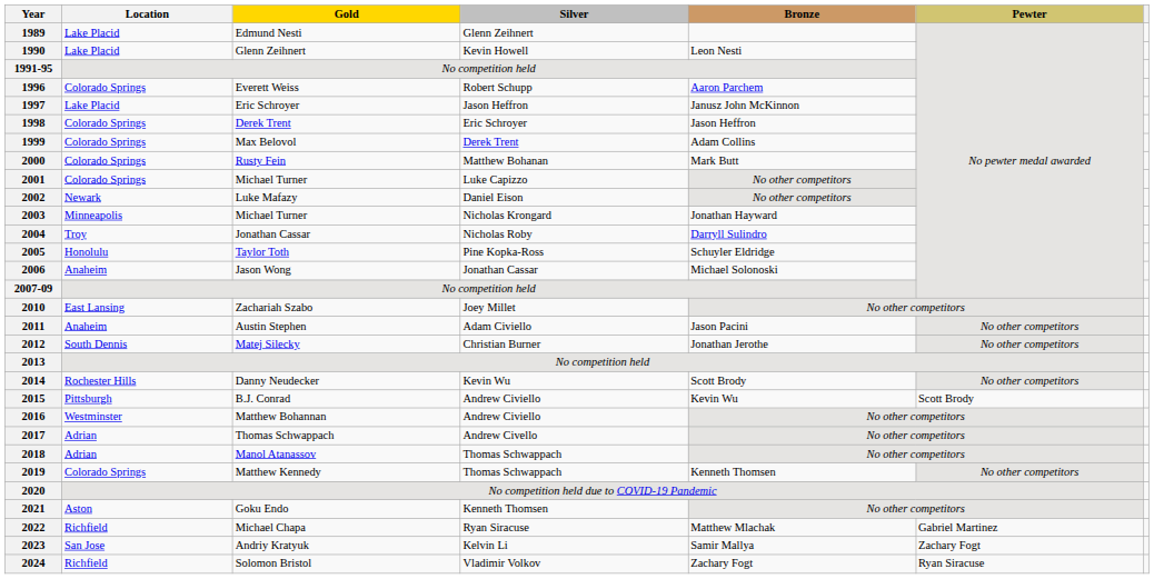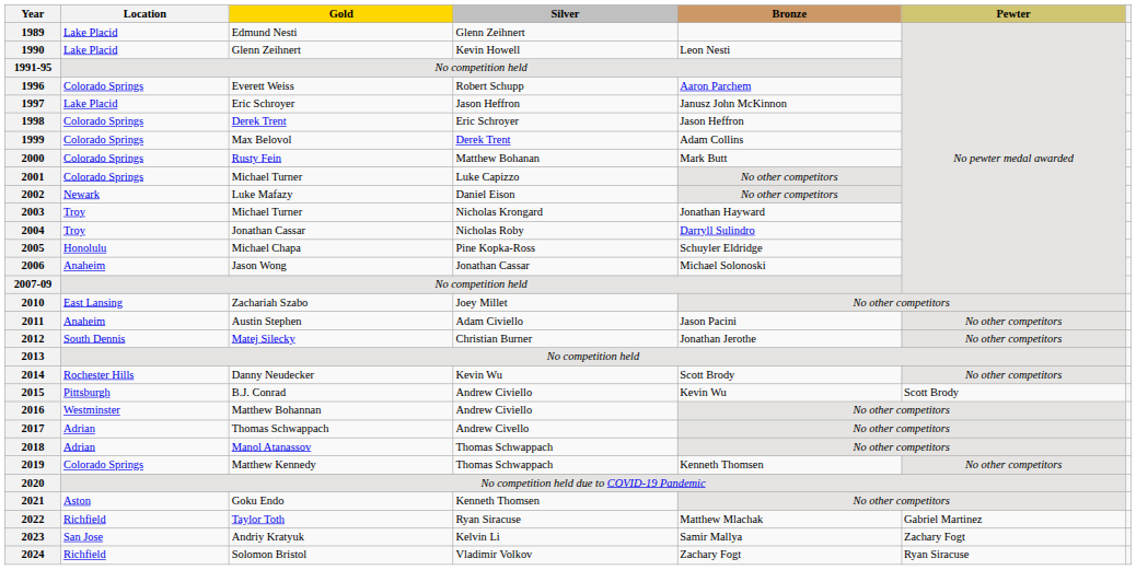 <table class="wikitable unsortable" style="text-align:left; width:100%;">
 <tr>
 <th scope="col" style="text-align:center; width:5%">Year</th>
 <th scope="col" style="text-align:center; width:15%">Location</th>
 <td scope="col" style="text-align:center; width:20%; background:gold"><strong>Gold</strong></td>
 <td scope="col" style="text-align:center; width:20%; background:silver"><strong>Silver</strong></td>
 <td scope="col" style="text-align:center; width:20%; background:#c96"><strong>Bronze</strong></td>
 <td scope="col" style="text-align:center; width:20%; background:#d1c571"><strong>Pewter</strong></td>
 <th scope="col" style="text-align:center"></th>
 </tr>
 <tr>
 <th scope="row">1989</th>
 <td><a href='#'>Lake Placid</a></td>
 <td>Edmund Nesti</td>
 <td>Glenn Zeihnert</td>
 <td></td>
 <td rowspan="15" align="center" bgcolor="e5e4e2"><em>No pewter medal awarded</em></td>
 <td></td>
 </tr>
 <tr>
 <th scope="row">1990</th>
 <td><a href='#'>Lake Placid</a></td>
 <td>Glenn Zeihnert</td>
 <td>Kevin Howell</td>
 <td>Leon Nesti</td>
 <td></td>
 </tr>
 <tr>
 <th scope="row">1991-95</th>
 <td colspan="4" align="center" bgcolor="e5e4e2"><em>No competition held</em></td>
 <td></td>
 </tr>
 <tr>
 <th scope="row">1996</th>
 <td><a href='#'>Colorado Springs</a></td>
 <td>Everett Weiss</td>
 <td>Robert Schupp</td>
 <td><a href='#'>Aaron Parchem</a></td>
 <td></td>
 </tr>
 <tr>
 <th scope="row">1997</th>
 <td><a href='#'>Lake Placid</a></td>
 <td>Eric Schroyer</td>
 <td>Jason Heffron</td>
 <td>Janusz John McKinnon</td>
 <td></td>
 </tr>
 <tr>
 <th scope="row">1998</th>
 <td><a href='#'>Colorado Springs</a></td>
 <td><a href='#'>Derek Trent</a></td>
 <td>Eric Schroyer</td>
 <td>Jason Heffron</td>
 <td></td>
 </tr>
 <tr>
 <th scope="row">1999</th>
 <td><a href='#'>Colorado Springs</a></td>
 <td>Max Belovol</td>
 <td><a href='#'>Derek Trent</a></td>
 <td>Adam Collins</td>
 <td></td>
 </tr>
 <tr>
 <th scope="row">2000</th>
 <td><a href='#'>Colorado Springs</a></td>
 <td><a href='#'>Rusty Fein</a></td>
 <td>Matthew Bohanan</td>
 <td>Mark Butt</td>
 <td></td>
 </tr>
 <tr>
 <th scope="row">2001</th>
 <td><a href='#'>Colorado Springs</a></td>
 <td>Michael Turner</td>
 <td>Luke Capizzo</td>
 <td align="center" bgcolor="e5e4e2"><em>No other competitors</em></td>
 <td></td>
 </tr>
 <tr>
 <th scope="row">2002</th>
 <td><a href='#'>Newark</a></td>
 <td>Luke Mafazy</td>
 <td>Daniel Eison</td>
 <td align="center" bgcolor="e5e4e2"><em>No other competitors</em></td>
 <td></td>
 </tr>
 <tr>
 <th scope="row">2003</th>
-<td><a href='#'>Minneapolis</a></td>
+<td><a href='#'>Troy</a></td>
 <td>Michael Turner</td>
 <td>Nicholas Krongard</td>
 <td>Jonathan Hayward</td>
 <td></td>
 </tr>
 <tr>
 <th scope="row">2004</th>
 <td><a href='#'>Troy</a></td>
 <td>Jonathan Cassar</td>
 <td>Nicholas Roby</td>
 <td><a href='#'>Darryll Sulindro</a></td>
 <td></td>
 </tr>
 <tr>
 <th scope="row">2005</th>
 <td><a href='#'>Honolulu</a></td>
-<td><a href='#'>Taylor Toth</a></td>
+<td>Michael Chapa</td>
 <td>Pine Kopka-Ross</td>
 <td>Schuyler Eldridge</td>
 <td></td>
 </tr>
 <tr>
 <th scope="row">2006</th>
 <td><a href='#'>Anaheim</a></td>
 <td>Jason Wong</td>
 <td>Jonathan Cassar</td>
 <td>Michael Solonoski</td>
 <td></td>
 </tr>
 <tr>
 <th scope="row">2007-09</th>
 <td colspan="4" align="center" bgcolor="e5e4e2"><em>No competition held</em></td>
 <td></td>
 </tr>
 <tr>
 <th scope="row">2010</th>
 <td><a href='#'>East Lansing</a></td>
 <td>Zachariah Szabo</td>
 <td>Joey Millet</td>
 <td colspan=2 align="center" bgcolor="e5e4e2"><em>No other competitors</em></td>
 <td></td>
 </tr>
 <tr>
 <th scope="row">2011</th>
 <td><a href='#'>Anaheim</a></td>
 <td>Austin Stephen</td>
 <td>Adam Civiello</td>
 <td>Jason Pacini</td>
 <td align="center" bgcolor="e5e4e2"><em>No other competitors</em></td>
 <td></td>
 </tr>
 <tr>
 <th scope="row">2012</th>
 <td><a href='#'>South Dennis</a></td>
 <td><a href='#'>Matej Silecky</a></td>
 <td>Christian Burner</td>
 <td>Jonathan Jerothe</td>
 <td align="center" bgcolor="e5e4e2"><em>No other competitors</em></td>
 <td></td>
 </tr>
 <tr>
 <th scope="row">2013</th>
 <td colspan="5" align="center" bgcolor="e5e4e2"><em>No competition held</em></td>
 <td></td>
 </tr>
 <tr>
 <th scope="row">2014</th>
 <td><a href='#'>Rochester Hills</a></td>
 <td>Danny Neudecker</td>
 <td>Kevin Wu</td>
 <td>Scott Brody</td>
 <td align="center" bgcolor="e5e4e2"><em>No other competitors</em></td>
 <td></td>
 </tr>
 <tr>
 <th scope="row">2015</th>
 <td><a href='#'>Pittsburgh</a></td>
 <td>B.J. Conrad</td>
 <td>Andrew Civiello</td>
 <td>Kevin Wu</td>
 <td>Scott Brody</td>
 <td></td>
 </tr>
 <tr>
 <th scope="row">2016</th>
 <td><a href='#'>Westminster</a></td>
 <td>Matthew Bohannan</td>
 <td>Andrew Civiello</td>
 <td colspan=2 align="center" bgcolor="e5e4e2"><em>No other competitors</em></td>
 <td></td>
 </tr>
 <tr>
 <th scope="row">2017</th>
 <td><a href='#'>Adrian</a></td>
 <td>Thomas Schwappach</td>
 <td>Andrew Civello</td>
 <td colspan="2" align="center" bgcolor="e5e4e2"><em>No other competitors</em></td>
 <td></td>
 </tr>
 <tr>
 <th scope="row">2018</th>
 <td><a href='#'>Adrian</a></td>
 <td><a href='#'>Manol Atanassov</a></td>
 <td>Thomas Schwappach</td>
 <td colspan=2 align="center" bgcolor="e5e4e2"><em>No other competitors</em></td>
 <td></td>
 </tr>
 <tr>
 <th scope="row">2019</th>
 <td><a href='#'>Colorado Springs</a></td>
 <td>Matthew Kennedy</td>
 <td>Thomas Schwappach</td>
 <td>Kenneth Thomsen</td>
 <td align="center" bgcolor="e5e4e2"><em>No other competitors</em></td>
 <td></td>
 </tr>
 <tr>
 <th scope="row">2020</th>
 <td colspan="5" align="center" bgcolor="e5e4e2"><em>No competition held due to <a href='#'>COVID-19 Pandemic</a></em></td>
 <td></td>
 </tr>
 <tr>
 <th scope="row">2021</th>
 <td><a href='#'>Aston</a></td>
 <td>Goku Endo</td>
 <td>Kenneth Thomsen</td>
 <td colspan=2 align="center" bgcolor="e5e4e2"><em>No other competitors</em></td>
 <td></td>
 </tr>
 <tr>
 <th scope="row">2022</th>
 <td><a href='#'>Richfield</a></td>
-<td>Michael Chapa</td>
+<td><a href='#'>Taylor Toth</a></td>
 <td>Ryan Siracuse</td>
 <td>Matthew Mlachak</td>
 <td>Gabriel Martinez</td>
 <td></td>
 </tr>
 <tr>
 <th scope="row">2023</th>
 <td><a href='#'>San Jose</a></td>
 <td>Andriy Kratyuk</td>
 <td>Kelvin Li</td>
 <td>Samir Mallya</td>
 <td>Zachary Fogt</td>
 <td></td>
 </tr>
 <tr>
 <th scope="row">2024</th>
 <td><a href='#'>Richfield</a></td>
 <td>Solomon Bristol</td>
 <td>Vladimir Volkov</td>
 <td>Zachary Fogt</td>
 <td>Ryan Siracuse</td>
 <td></td>
 </tr>
 </table>
